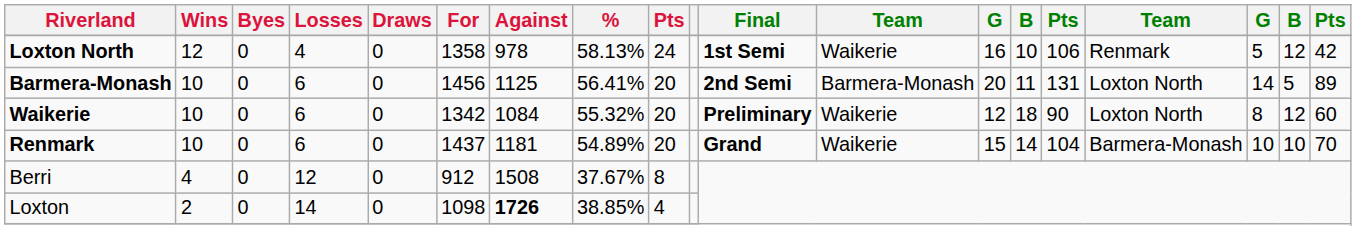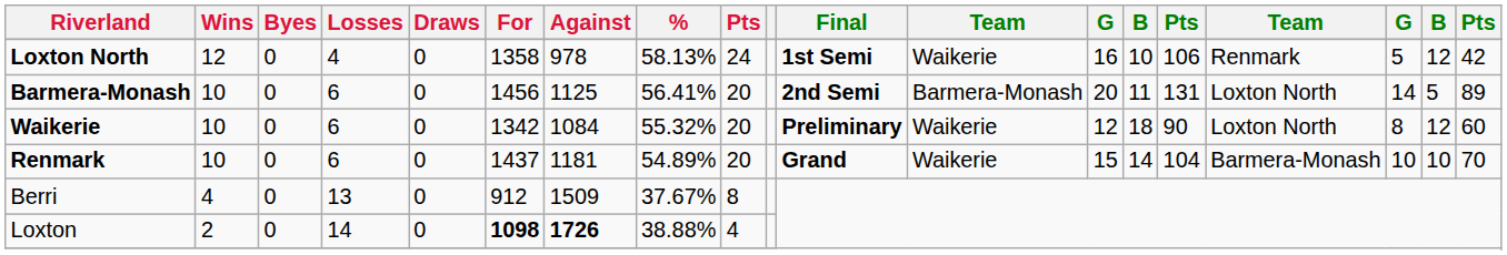 <table style="font-size: 85%; text-align: left;" class="wikitable">
 <tr>
 <th style="color:crimson">Riverland</th>
 <th style="color:crimson">Wins</th>
 <th style="color:crimson">Byes</th>
 <th style="color:crimson">Losses</th>
 <th style="color:crimson">Draws</th>
 <th style="color:crimson">For</th>
 <th style="color:crimson">Against</th>
 <th style="color:crimson">%</th>
 <th style="color:crimson">Pts</th>
 <th></th>
 <th style="color:green">Final</th>
 <th style="color:green">Team</th>
 <th style="color:green">G</th>
 <th style="color:green">B</th>
 <th style="color:green">Pts</th>
 <th style="color:green">Team</th>
 <th style="color:green">G</th>
 <th style="color:green">B</th>
 <th style="color:green">Pts</th>
 </tr>
 <tr>
 </tr>
 <tr>
 </tr>
 <tr>
 <td><strong>Loxton North</strong></td>
 <td>12</td>
 <td>0</td>
 <td>4</td>
 <td>0</td>
 <td>1358</td>
 <td>978</td>
 <td>58.13%</td>
 <td>24</td>
 <td></td>
 <td><strong>1st Semi</strong></td>
 <td>Waikerie</td>
 <td>16</td>
 <td>10</td>
 <td>106</td>
 <td>Renmark</td>
 <td>5</td>
 <td>12</td>
 <td>42</td>
 </tr>
 <tr>
 <td><strong>Barmera-Monash</strong></td>
 <td>10</td>
 <td>0</td>
 <td>6</td>
 <td>0</td>
 <td>1456</td>
 <td>1125</td>
 <td>56.41%</td>
 <td>20</td>
 <td></td>
 <td><strong>2nd Semi</strong></td>
 <td>Barmera-Monash</td>
 <td>20</td>
 <td>11</td>
 <td>131</td>
 <td>Loxton North</td>
 <td>14</td>
 <td>5</td>
 <td>89</td>
 </tr>
 <tr>
 <td><strong>Waikerie</strong></td>
 <td>10</td>
 <td>0</td>
 <td>6</td>
 <td>0</td>
 <td>1342</td>
 <td>1084</td>
 <td>55.32%</td>
 <td>20</td>
 <td></td>
 <td><strong>Preliminary</strong></td>
 <td>Waikerie</td>
 <td>12</td>
 <td>18</td>
 <td>90</td>
 <td>Loxton North</td>
 <td>8</td>
 <td>12</td>
 <td>60</td>
 </tr>
 <tr>
 <td><strong>Renmark</strong></td>
 <td>10</td>
 <td>0</td>
 <td>6</td>
 <td>0</td>
 <td>1437</td>
 <td>1181</td>
 <td>54.89%</td>
 <td>20</td>
 <td></td>
 <td><strong>Grand</strong></td>
 <td>Waikerie</td>
 <td>15</td>
 <td>14</td>
 <td>104</td>
 <td>Barmera-Monash</td>
 <td>10</td>
 <td>10</td>
 <td>70</td>
 </tr>
 <tr>
 <td>Berri</td>
 <td>4</td>
 <td>0</td>
-<td>12</td>
+<td>13</td>
 <td>0</td>
 <td>912</td>
-<td>1508</td>
+<td>1509</td>
 <td>37.67%</td>
 <td>8</td>
 <td></td>
 </tr>
 <tr>
 <td>Loxton</td>
 <td>2</td>
 <td>0</td>
 <td>14</td>
 <td>0</td>
-<td>1098</td>
+<td><strong>1098</strong></td>
 <td><strong>1726</strong></td>
-<td>38.85%</td>
+<td>38.88%</td>
 <td>4</td>
 <td></td>
 </tr>
 <tr>
 </tr>
 </table>
